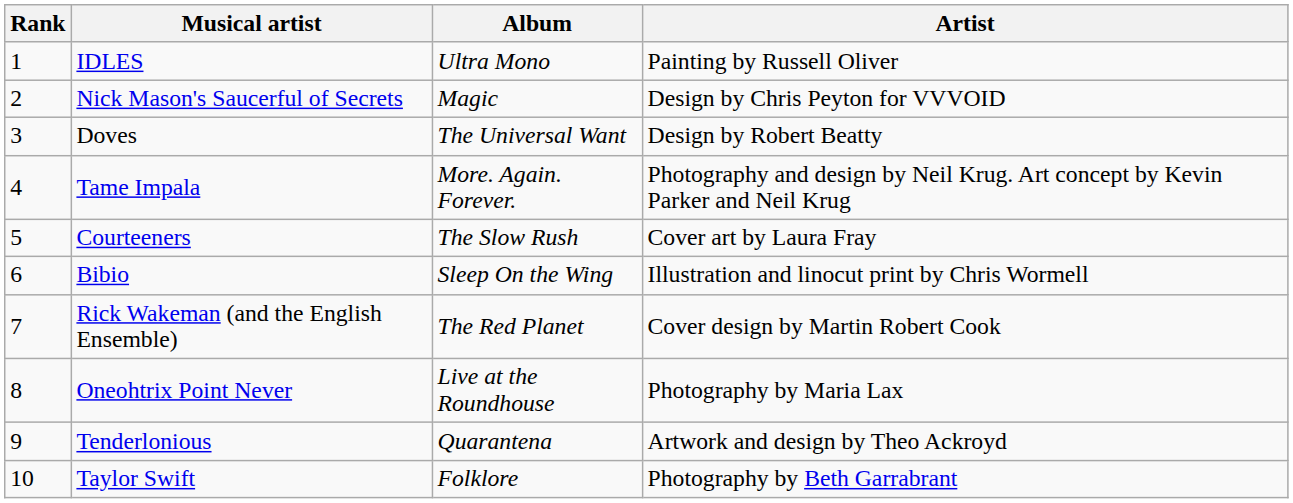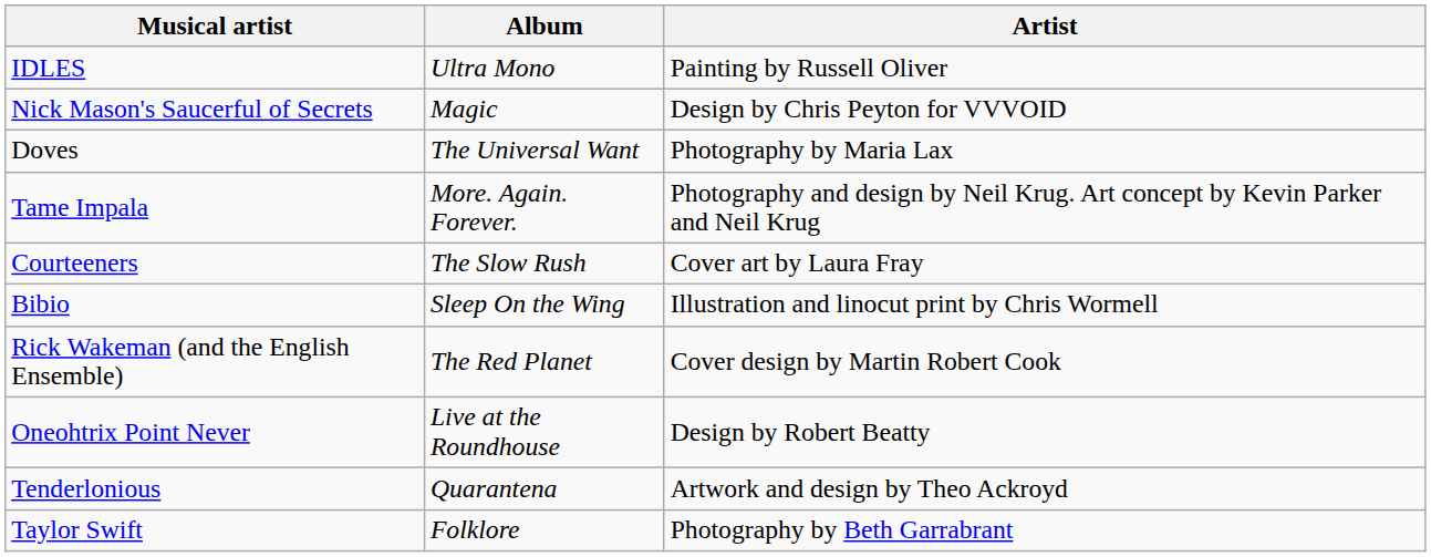 <table class="wikitable">
 <tr>
-<th>Rank</th>
 <th>Musical artist</th>
 <th>Album</th>
 <th>Artist</th>
 </tr>
 <tr>
-<td>1</td>
 <td><a href='#'>IDLES</a></td>
 <td><em>Ultra Mono</em></td>
 <td>Painting by Russell Oliver</td>
 </tr>
 <tr>
-<td>2</td>
 <td><a href='#'>Nick Mason's Saucerful of Secrets</a></td>
 <td><em>Magic</em></td>
 <td>Design by Chris Peyton for VVVOID</td>
 </tr>
 <tr>
-<td>3</td>
 <td>Doves</td>
 <td><em>The Universal Want</em></td>
-<td>Design by Robert Beatty</td>
+<td>Photography by Maria Lax</td>
 </tr>
 <tr>
-<td>4</td>
 <td><a href='#'>Tame Impala</a></td>
 <td><em>More. Again. Forever.</em></td>
 <td>Photography and design by Neil Krug. Art concept by Kevin Parker and Neil Krug</td>
 </tr>
 <tr>
-<td>5</td>
 <td><a href='#'>Courteeners</a></td>
 <td><em>The Slow Rush</em></td>
 <td>Cover art by Laura Fray</td>
 </tr>
 <tr>
-<td>6</td>
 <td><a href='#'>Bibio</a></td>
 <td><em>Sleep On the Wing</em></td>
 <td>Illustration and linocut print by Chris Wormell</td>
 </tr>
 <tr>
-<td>7</td>
 <td><a href='#'>Rick Wakeman</a> (and the English Ensemble)</td>
 <td><em>The Red Planet</em></td>
 <td>Cover design by Martin Robert Cook</td>
 </tr>
 <tr>
-<td>8</td>
 <td><a href='#'>Oneohtrix Point Never</a></td>
 <td><em>Live at the Roundhouse</em></td>
-<td>Photography by Maria Lax</td>
+<td>Design by Robert Beatty</td>
 </tr>
 <tr>
-<td>9</td>
 <td><a href='#'>Tenderlonious</a></td>
 <td><em>Quarantena</em></td>
 <td>Artwork and design by Theo Ackroyd</td>
 </tr>
 <tr>
-<td>10</td>
 <td><a href='#'>Taylor Swift</a></td>
 <td><em>Folklore</em></td>
 <td>Photography by <a href='#'>Beth Garrabrant</a></td>
 </tr>
 </table>
